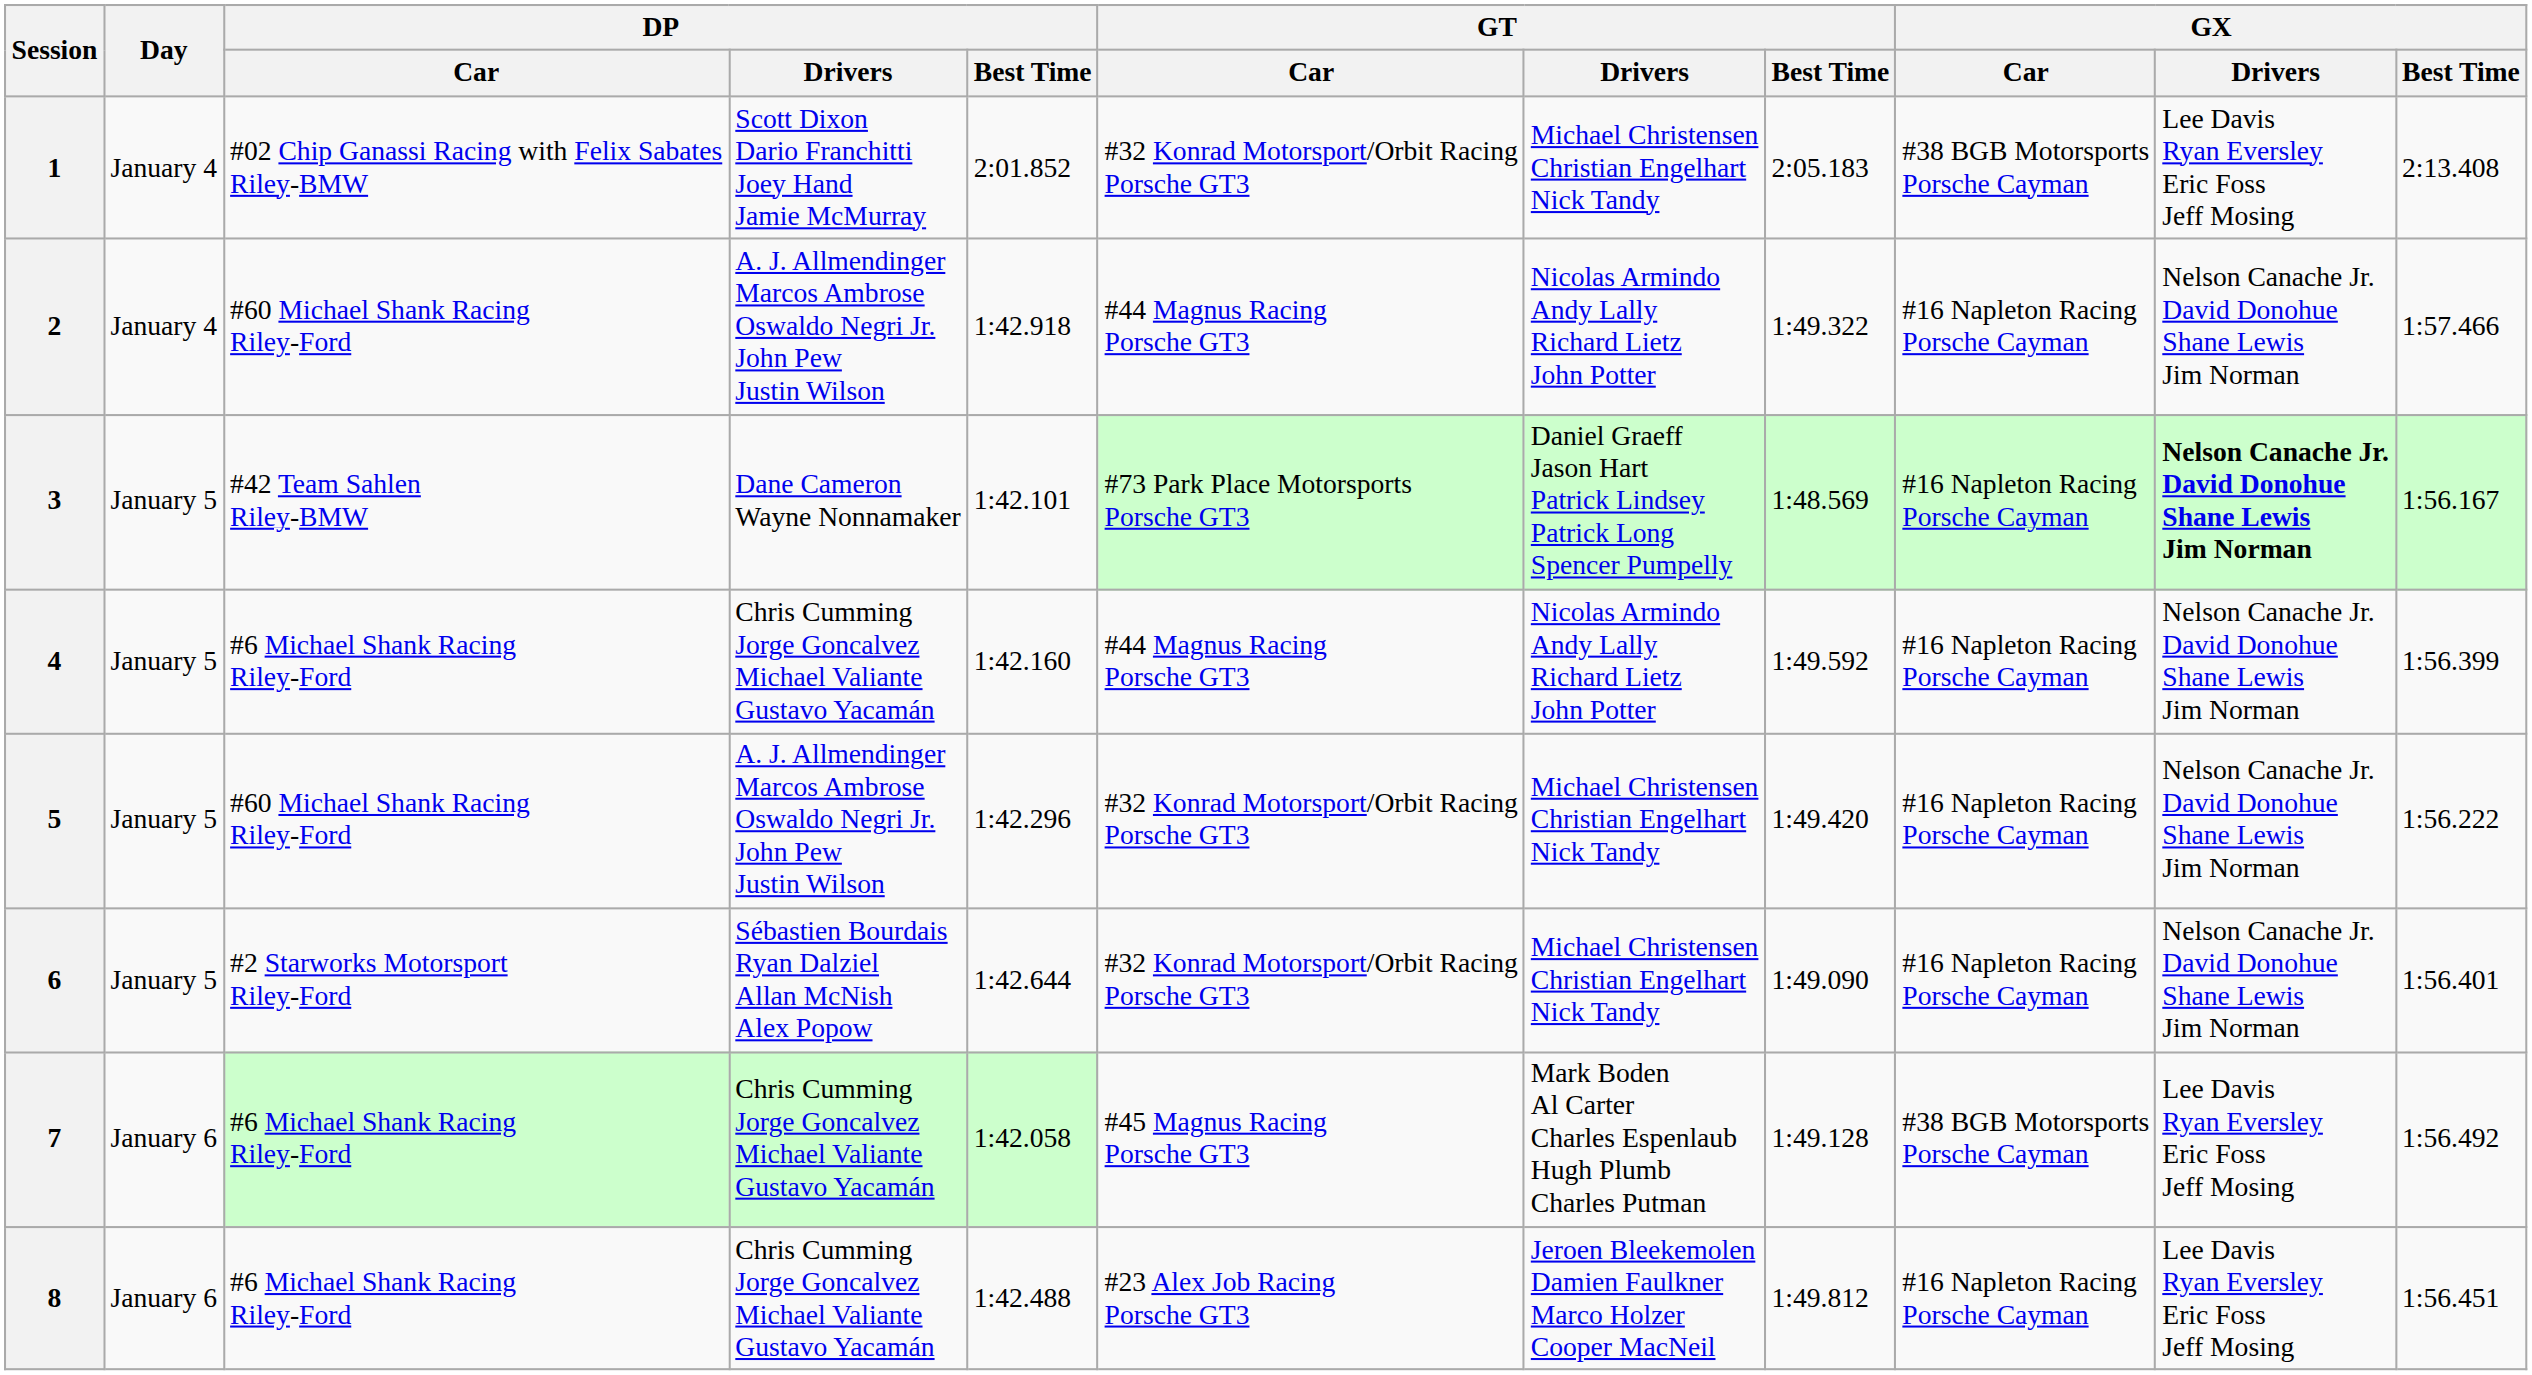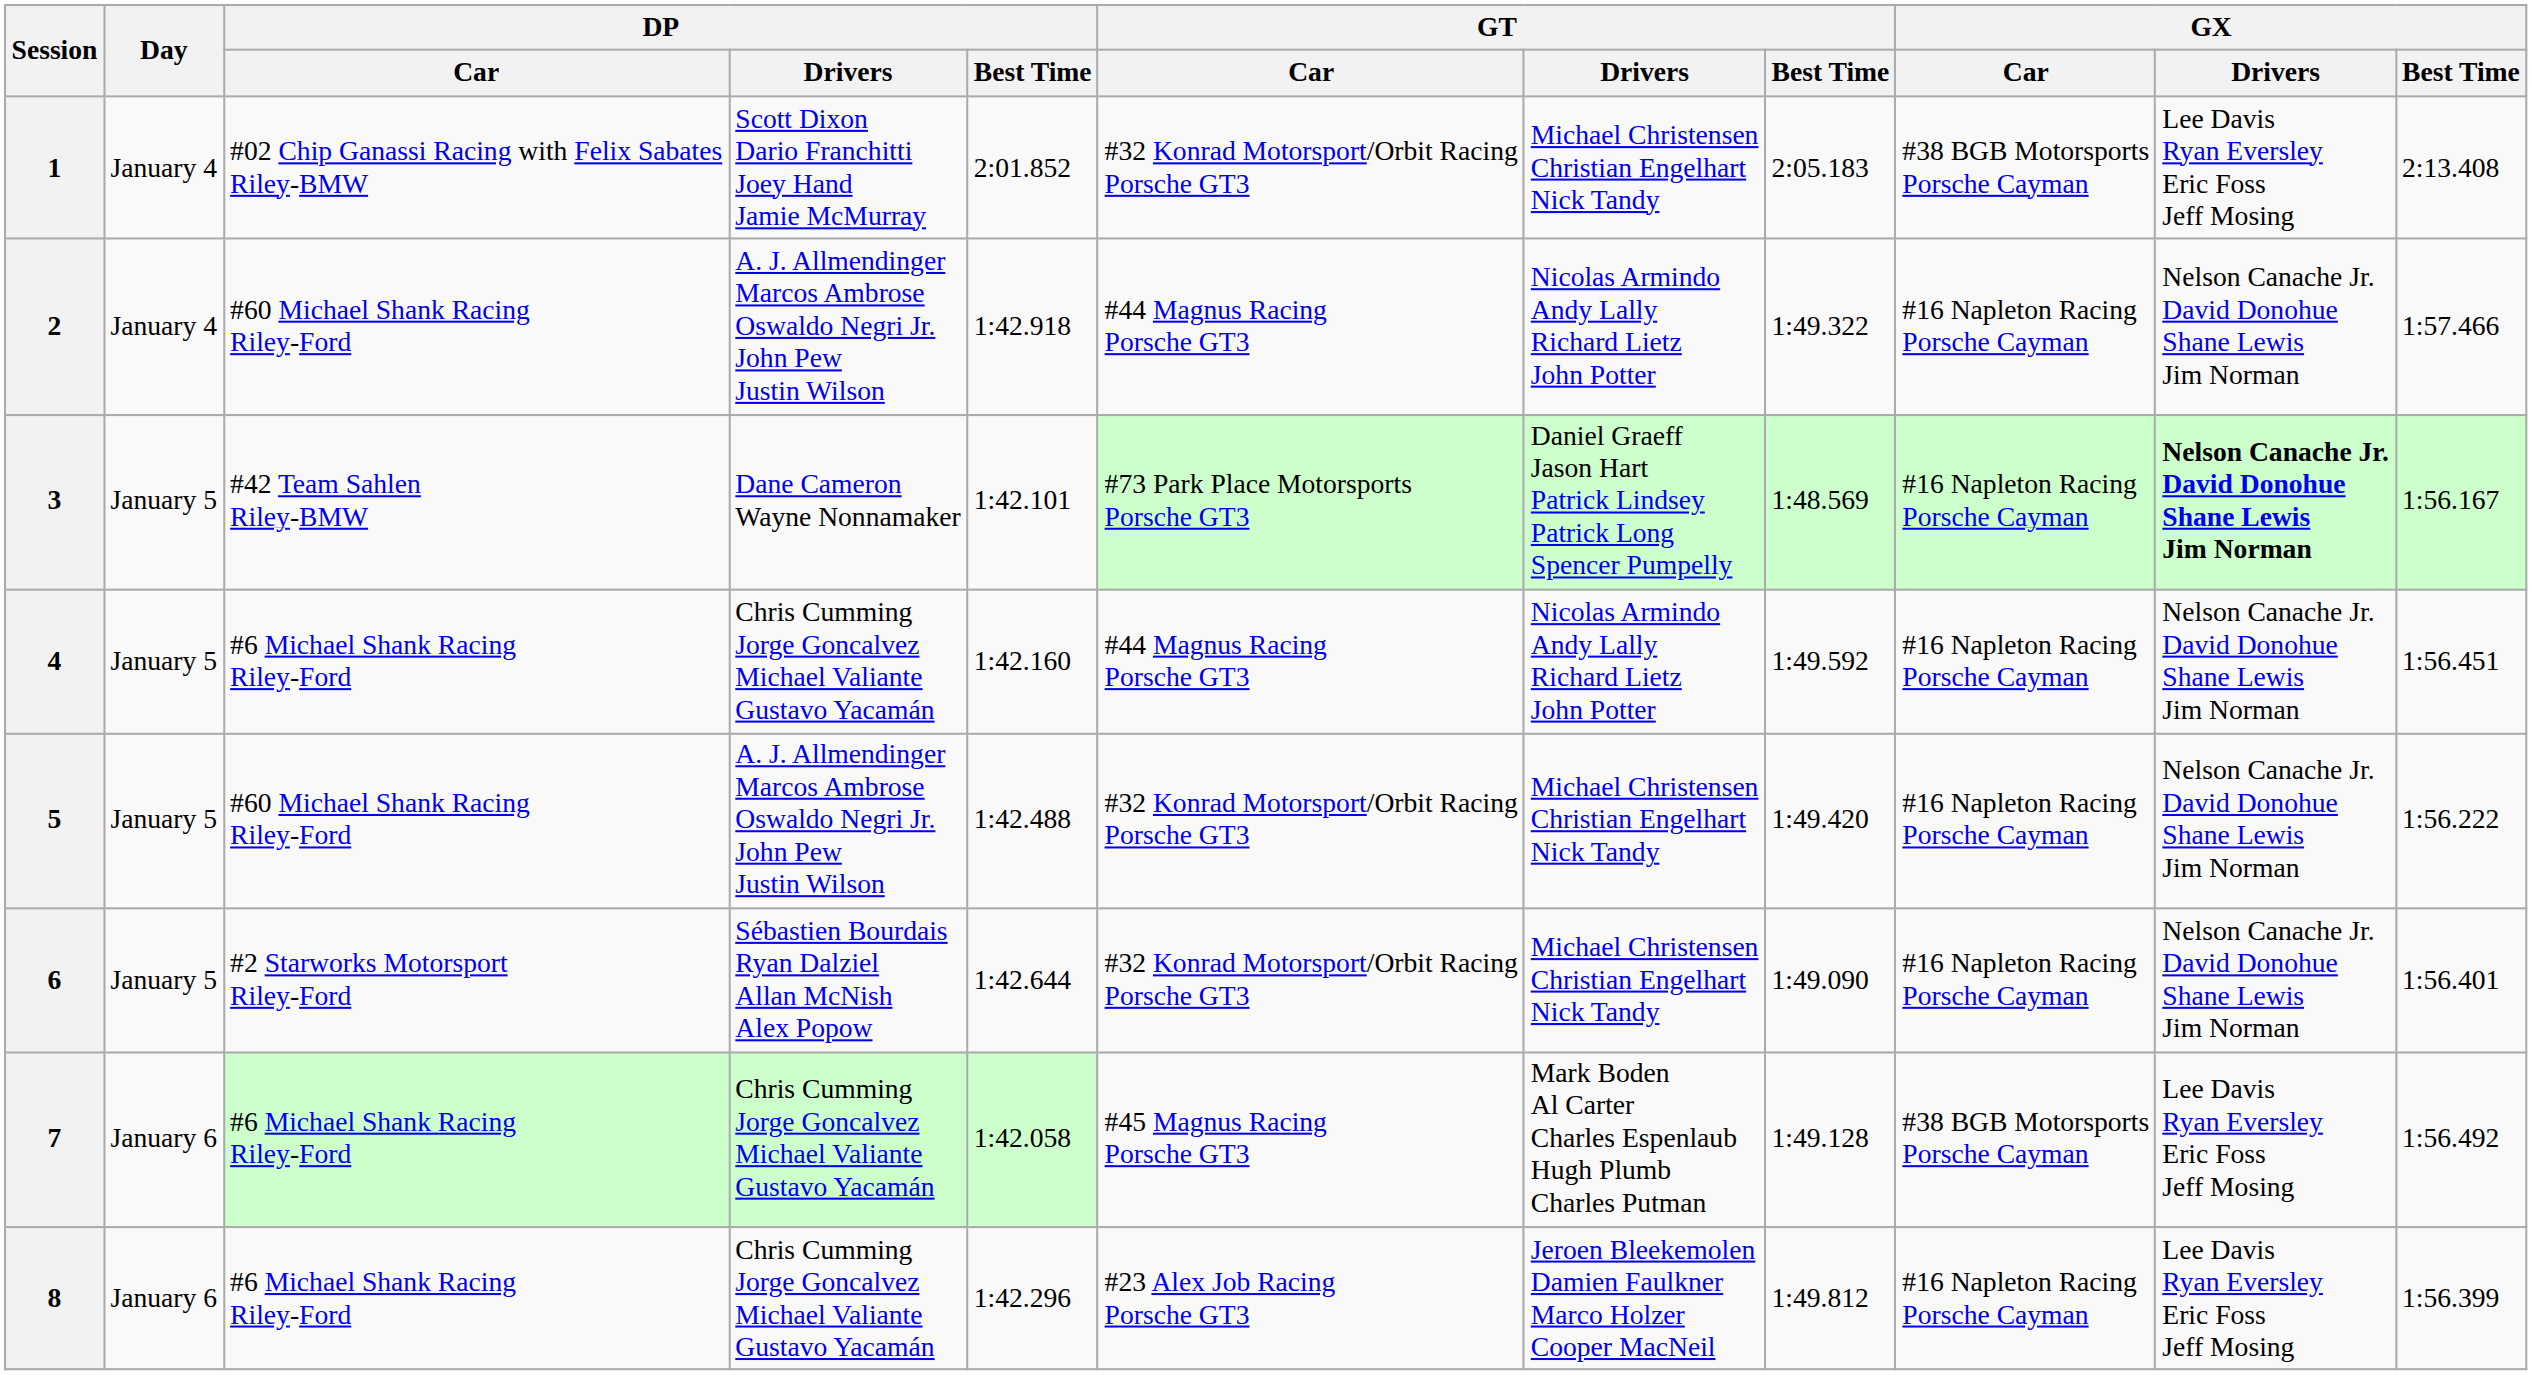 <table class="wikitable" style="font-size:85%">
 <tr>
 <th rowspan=2>Session</th>
 <th rowspan=2>Day</th>
 <th colspan=3>DP</th>
 <th colspan=3>GT</th>
 <th colspan=3>GX</th>
 </tr>
 <tr>
 <th>Car</th>
 <th>Drivers</th>
 <th>Best Time</th>
 <th>Car</th>
 <th>Drivers</th>
 <th>Best Time</th>
 <th>Car</th>
 <th>Drivers</th>
 <th>Best Time</th>
 </tr>
 <tr>
 <th>1</th>
 <td>January 4</td>
 <td>#02 <a href='#'>Chip Ganassi Racing</a> with <a href='#'>Felix Sabates</a><br><a href='#'>Riley</a>-<a href='#'>BMW</a></td>
 <td> <a href='#'>Scott Dixon</a><br> <a href='#'>Dario Franchitti</a><br> <a href='#'>Joey Hand</a><br> <a href='#'>Jamie McMurray</a></td>
 <td>2:01.852</td>
 <td>#32 <a href='#'>Konrad Motorsport</a>/Orbit Racing<br><a href='#'>Porsche GT3</a></td>
 <td> <a href='#'>Michael Christensen</a><br> <a href='#'>Christian Engelhart</a><br> <a href='#'>Nick Tandy</a></td>
 <td>2:05.183</td>
 <td>#38 BGB Motorsports<br><a href='#'>Porsche Cayman</a></td>
 <td> Lee Davis<br> <a href='#'>Ryan Eversley</a><br> Eric Foss<br> Jeff Mosing</td>
 <td>2:13.408</td>
 </tr>
 <tr>
 <th>2</th>
 <td>January 4</td>
 <td>#60 <a href='#'>Michael Shank Racing</a><br><a href='#'>Riley</a>-<a href='#'>Ford</a></td>
 <td> <a href='#'>A. J. Allmendinger</a><br> <a href='#'>Marcos Ambrose</a><br> <a href='#'>Oswaldo Negri Jr.</a><br> <a href='#'>John Pew</a><br> <a href='#'>Justin Wilson</a></td>
 <td>1:42.918</td>
 <td>#44 <a href='#'>Magnus Racing</a><br><a href='#'>Porsche GT3</a></td>
 <td> <a href='#'>Nicolas Armindo</a><br> <a href='#'>Andy Lally</a><br> <a href='#'>Richard Lietz</a><br> <a href='#'>John Potter</a></td>
 <td>1:49.322</td>
 <td>#16 Napleton Racing<br><a href='#'>Porsche Cayman</a></td>
 <td> Nelson Canache Jr.<br> <a href='#'>David Donohue</a><br> <a href='#'>Shane Lewis</a><br> Jim Norman</td>
 <td>1:57.466</td>
 </tr>
 <tr>
 <th>3</th>
 <td>January 5</td>
 <td>#42 <a href='#'>Team Sahlen</a><br><a href='#'>Riley</a>-<a href='#'>BMW</a></td>
 <td> <a href='#'>Dane Cameron</a><br> Wayne Nonnamaker</td>
 <td>1:42.101</td>
 <td style="background:#ccffcc;">#73 Park Place Motorsports<br><a href='#'>Porsche GT3</a></td>
 <td style="background:#ccffcc;"> Daniel Graeff<br> Jason Hart<br> <a href='#'>Patrick Lindsey</a><br> <a href='#'>Patrick Long</a><br> <a href='#'>Spencer Pumpelly</a></td>
 <td style="background:#ccffcc;">1:48.569</td>
 <td style="background:#ccffcc;">#16 Napleton Racing<br><a href='#'>Porsche Cayman</a></td>
 <td style="background:#ccffcc;"><strong> Nelson Canache Jr.<br> <a href='#'>David Donohue</a><br> <a href='#'>Shane Lewis</a><br> Jim Norman</strong></td>
 <td style="background:#ccffcc;">1:56.167</td>
 </tr>
 <tr>
 <th>4</th>
 <td>January 5</td>
 <td>#6 <a href='#'>Michael Shank Racing</a><br><a href='#'>Riley</a>-<a href='#'>Ford</a></td>
 <td> Chris Cumming<br> <a href='#'>Jorge Goncalvez</a><br> <a href='#'>Michael Valiante</a><br> <a href='#'>Gustavo Yacamán</a></td>
 <td>1:42.160</td>
 <td>#44 <a href='#'>Magnus Racing</a><br><a href='#'>Porsche GT3</a></td>
 <td> <a href='#'>Nicolas Armindo</a><br> <a href='#'>Andy Lally</a><br> <a href='#'>Richard Lietz</a><br> <a href='#'>John Potter</a></td>
 <td>1:49.592</td>
 <td>#16 Napleton Racing<br><a href='#'>Porsche Cayman</a></td>
 <td> Nelson Canache Jr.<br> <a href='#'>David Donohue</a><br> <a href='#'>Shane Lewis</a><br> Jim Norman</td>
-<td>1:56.399</td>
+<td>1:56.451</td>
 </tr>
 <tr>
 <th>5</th>
 <td>January 5</td>
 <td>#60 <a href='#'>Michael Shank Racing</a><br><a href='#'>Riley</a>-<a href='#'>Ford</a></td>
 <td> <a href='#'>A. J. Allmendinger</a><br> <a href='#'>Marcos Ambrose</a><br> <a href='#'>Oswaldo Negri Jr.</a><br> <a href='#'>John Pew</a><br> <a href='#'>Justin Wilson</a></td>
-<td>1:42.296</td>
+<td>1:42.488</td>
 <td>#32 <a href='#'>Konrad Motorsport</a>/Orbit Racing<br><a href='#'>Porsche GT3</a></td>
 <td> <a href='#'>Michael Christensen</a><br> <a href='#'>Christian Engelhart</a><br> <a href='#'>Nick Tandy</a></td>
 <td>1:49.420</td>
 <td>#16 Napleton Racing<br><a href='#'>Porsche Cayman</a></td>
 <td> Nelson Canache Jr.<br> <a href='#'>David Donohue</a><br> <a href='#'>Shane Lewis</a><br> Jim Norman</td>
 <td>1:56.222</td>
 </tr>
 <tr>
 <th>6</th>
 <td>January 5</td>
 <td>#2 <a href='#'>Starworks Motorsport</a><br><a href='#'>Riley</a>-<a href='#'>Ford</a></td>
 <td> <a href='#'>Sébastien Bourdais</a><br> <a href='#'>Ryan Dalziel</a><br> <a href='#'>Allan McNish</a><br> <a href='#'>Alex Popow</a></td>
 <td>1:42.644</td>
 <td>#32 <a href='#'>Konrad Motorsport</a>/Orbit Racing<br><a href='#'>Porsche GT3</a></td>
 <td> <a href='#'>Michael Christensen</a><br> <a href='#'>Christian Engelhart</a><br> <a href='#'>Nick Tandy</a></td>
 <td>1:49.090</td>
 <td>#16 Napleton Racing<br><a href='#'>Porsche Cayman</a></td>
 <td> Nelson Canache Jr.<br> <a href='#'>David Donohue</a><br> <a href='#'>Shane Lewis</a><br> Jim Norman</td>
 <td>1:56.401</td>
 </tr>
 <tr>
 <th>7</th>
 <td>January 6</td>
 <td style="background:#ccffcc;">#6 <a href='#'>Michael Shank Racing</a><br><a href='#'>Riley</a>-<a href='#'>Ford</a></td>
 <td style="background:#ccffcc;"> Chris Cumming<br> <a href='#'>Jorge Goncalvez</a><br> <a href='#'>Michael Valiante</a><br> <a href='#'>Gustavo Yacamán</a></td>
 <td style="background:#ccffcc;">1:42.058</td>
 <td>#45 <a href='#'>Magnus Racing</a><br><a href='#'>Porsche GT3</a></td>
 <td> Mark Boden<br> Al Carter<br> Charles Espenlaub<br> Hugh Plumb<br> Charles Putman</td>
 <td>1:49.128</td>
 <td>#38 BGB Motorsports<br><a href='#'>Porsche Cayman</a></td>
 <td> Lee Davis<br> <a href='#'>Ryan Eversley</a><br> Eric Foss<br> Jeff Mosing</td>
 <td>1:56.492</td>
 </tr>
 <tr>
 <th>8</th>
 <td>January 6</td>
 <td>#6 <a href='#'>Michael Shank Racing</a><br><a href='#'>Riley</a>-<a href='#'>Ford</a></td>
 <td> Chris Cumming<br> <a href='#'>Jorge Goncalvez</a><br> <a href='#'>Michael Valiante</a><br> <a href='#'>Gustavo Yacamán</a></td>
-<td>1:42.488</td>
+<td>1:42.296</td>
 <td>#23 <a href='#'>Alex Job Racing</a><br><a href='#'>Porsche GT3</a></td>
 <td> <a href='#'>Jeroen Bleekemolen</a><br> <a href='#'>Damien Faulkner</a><br> <a href='#'>Marco Holzer</a><br> <a href='#'>Cooper MacNeil</a></td>
 <td>1:49.812</td>
 <td>#16 Napleton Racing<br><a href='#'>Porsche Cayman</a></td>
 <td> Lee Davis<br> <a href='#'>Ryan Eversley</a><br> Eric Foss<br> Jeff Mosing</td>
-<td>1:56.451</td>
+<td>1:56.399</td>
 </tr>
 </table>
